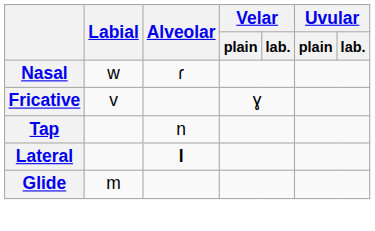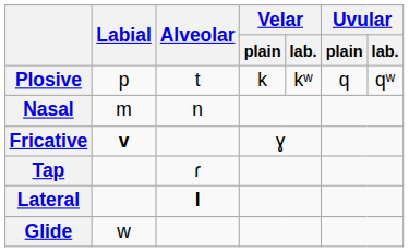 <table class="wikitable" style="text-align:center">
 <tr>
 <th rowspan="2"></th>
 <th rowspan="2"><a href='#'>Labial</a></th>
 <th rowspan="2"><a href='#'>Alveolar</a></th>
 <th colspan="2"><a href='#'>Velar</a></th>
 <th colspan="2"><a href='#'>Uvular</a></th>
 </tr>
 <tr>
 <th><small>plain</small></th>
 <th><small>lab.</small></th>
 <th><small>plain</small></th>
 <th><small>lab.</small></th>
 </tr>
 <tr>
+<th><a href='#'>Plosive</a></th>
+<td>p</td>
+<td>t</td>
+<td>k</td>
+<td>kʷ</td>
+<td>q</td>
+<td>qʷ</td>
+</tr>
+<tr>
 <th><a href='#'>Nasal</a></th>
-<td>w</td>
-<td>ɾ</td>
+<td>m</td>
+<td>n</td>
 <td colspan="2"></td>
 <td colspan="2"></td>
 </tr>
 <tr>
 <th><a href='#'>Fricative</a></th>
-<td>v</td>
+<td><strong>v</strong></td>
 <td></td>
 <td colspan="2">ɣ</td>
 <td colspan="2"></td>
 </tr>
 <tr>
 <th><a href='#'>Tap</a></th>
 <td></td>
-<td>n</td>
+<td>ɾ</td>
 <td colspan="2"></td>
 <td colspan="2"></td>
 </tr>
 <tr>
 <th><a href='#'>Lateral</a></th>
 <td></td>
 <td><strong>l</strong></td>
 <td colspan="2"></td>
 <td colspan="2"></td>
 </tr>
 <tr>
 <th><a href='#'>Glide</a></th>
-<td>m</td>
+<td>w</td>
 <td></td>
 <td colspan="2"></td>
 <td colspan="2"></td>
 </tr>
 </table>
